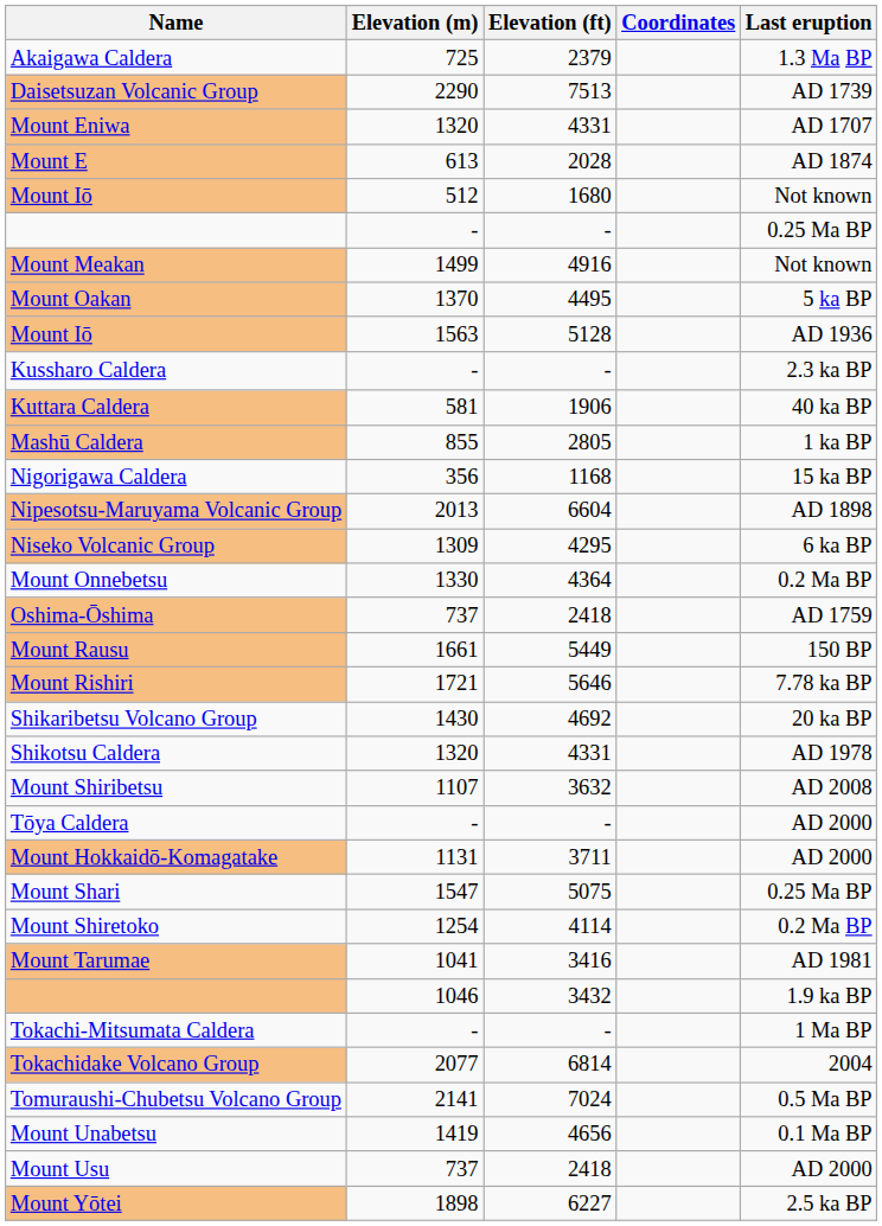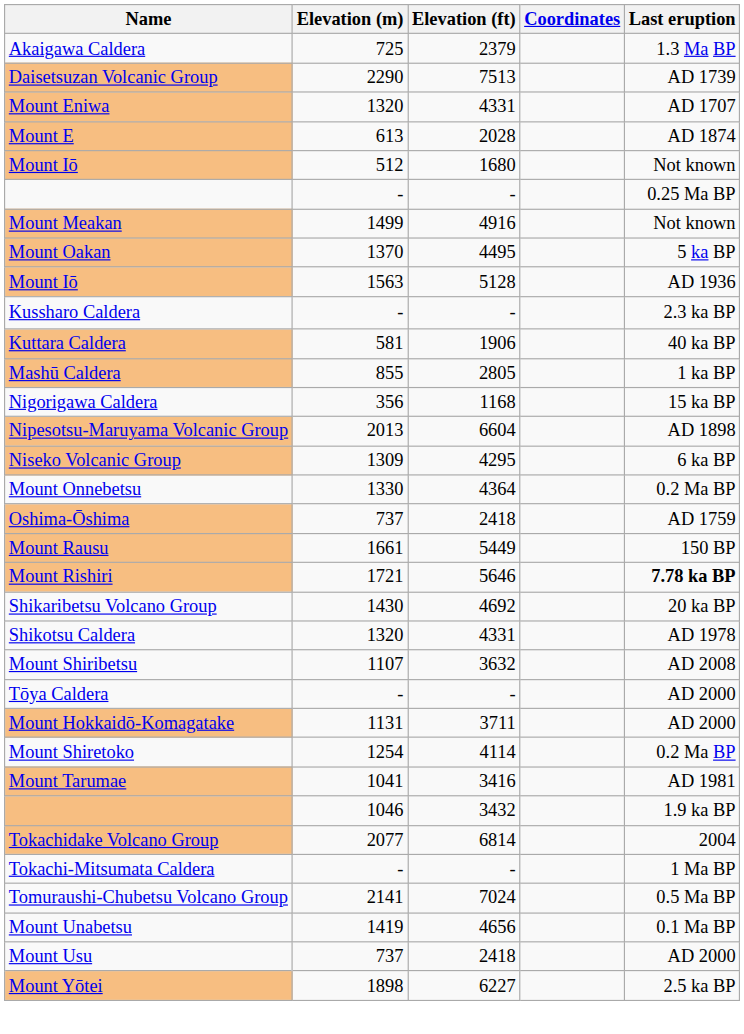 <table class="wikitable sortable">
 <tr>
 <th>Name</th>
 <th>Elevation (m)</th>
 <th>Elevation (ft)</th>
 <th><a href='#'>Coordinates</a></th>
 <th>Last eruption</th>
 </tr>
 <tr align="right">
 <td align="left"><a href='#'>Akaigawa Caldera</a></td>
 <td>725</td>
 <td>2379</td>
 <td></td>
 <td data-sort-value="-1298050">1.3 <a href='#'>Ma</a> <a href='#'>BP</a></td>
 </tr>
 <tr align="right">
 <td align="left" style="background-color:#F7BE81"><a href='#'>Daisetsuzan Volcanic Group</a></td>
 <td>2290</td>
 <td>7513</td>
 <td></td>
 <td data-sort-value="1739">AD 1739</td>
 </tr>
 <tr align="right">
 <td align="left" style="background-color:#F7BE81"><a href='#'>Mount Eniwa</a></td>
 <td>1320</td>
 <td>4331</td>
 <td></td>
 <td data-sort-value="1707">AD 1707 </td>
 </tr>
 <tr align="right">
 <td align="left" style="background-color:#F7BE81"><a href='#'>Mount E</a></td>
 <td>613</td>
 <td>2028</td>
 <td></td>
 <td data-sort-value="1874">AD 1874</td>
 </tr>
 <tr align="right">
 <td align="left" style="background-color:#F7BE81"><a href='#'>Mount Iō</a></td>
 <td>512</td>
 <td>1680</td>
 <td></td>
 <td>Not known</td>
 </tr>
 <tr align="right">
 <td align="left"></td>
 <td>-</td>
 <td>-</td>
 <td></td>
 <td data-sort-value="-248050">0.25 Ma BP</td>
 </tr>
 <tr align="right">
 <td align="left" style="background-color:#F7BE81"><a href='#'>Mount Meakan</a></td>
 <td>1499</td>
 <td>4916</td>
 <td></td>
 <td>Not known</td>
 </tr>
 <tr align="right">
 <td align="left" style="background-color:#F7BE81"><a href='#'>Mount Oakan</a></td>
 <td>1370</td>
 <td>4495</td>
 <td></td>
 <td data-sort-value="-3050">5 <a href='#'>ka</a> BP</td>
 </tr>
 <tr align="right">
 <td align="left" style="background-color:#F7BE81"><a href='#'>Mount Iō</a></td>
 <td>1563</td>
 <td>5128</td>
 <td></td>
 <td data-sort-value="1936">AD 1936</td>
 </tr>
 <tr align="right">
 <td align="left"><a href='#'>Kussharo Caldera</a></td>
 <td>-</td>
 <td>-</td>
 <td>　</td>
 <td data-sort-value="-350">2.3 ka BP</td>
 </tr>
 <tr align="right">
 <td align="left" style="background-color:#F7BE81"><a href='#'>Kuttara Caldera</a></td>
 <td>581</td>
 <td>1906</td>
 <td></td>
 <td data-sort-value="-38050">40 ka BP</td>
 </tr>
 <tr align="right">
 <td align="left" style="background-color:#F7BE81"><a href='#'>Mashū Caldera</a></td>
 <td>855</td>
 <td>2805</td>
 <td></td>
 <td data-sort-value="950">1 ka BP</td>
 </tr>
 <tr align="right">
 <td align="left"><a href='#'>Nigorigawa Caldera</a></td>
 <td>356</td>
 <td>1168</td>
 <td></td>
 <td data-sort-value="-13050">15 ka BP</td>
 </tr>
 <tr align="right">
 <td align="left" style="background-color:#F7BE81"><a href='#'>Nipesotsu-Maruyama Volcanic Group</a></td>
 <td>2013</td>
 <td>6604</td>
 <td></td>
 <td data-sort-value="1898">AD 1898</td>
 </tr>
 <tr align="right">
 <td align="left" style="background-color:#F7BE81"><a href='#'>Niseko Volcanic Group</a></td>
 <td>1309</td>
 <td>4295</td>
 <td></td>
 <td data-sort-value="-4050">6 ka BP</td>
 </tr>
 <tr align="right">
 <td align="left"><a href='#'>Mount Onnebetsu</a></td>
 <td>1330</td>
 <td>4364</td>
 <td></td>
 <td data-sort-value="-198050">0.2 Ma BP</td>
 </tr>
 <tr align="right">
 <td align="left" style="background-color:#F7BE81"><a href='#'>Oshima-Ōshima</a></td>
 <td>737</td>
 <td>2418</td>
 <td></td>
 <td data-sort-value="1759">AD 1759</td>
 </tr>
 <tr align="right">
 <td align="left" style="background-color:#F7BE81"><a href='#'>Mount Rausu</a></td>
 <td>1661</td>
 <td>5449</td>
 <td></td>
 <td data-sort-value="1800">150 BP</td>
 </tr>
 <tr align="right">
 <td align="left" style="background-color:#F7BE81"><a href='#'>Mount Rishiri</a></td>
 <td>1721</td>
 <td>5646</td>
 <td></td>
-<td data-sort-value="-5830">7.78 ka BP</td>
+<td data-sort-value="-5830"><strong>7.78 ka BP</strong></td>
 </tr>
 <tr align="right">
 <td align="left"><a href='#'>Shikaribetsu Volcano Group</a></td>
 <td>1430</td>
 <td>4692</td>
 <td></td>
 <td data-sort-value="-18050">20 ka BP</td>
 </tr>
 <tr align="right">
 <td align="left"><a href='#'>Shikotsu Caldera</a></td>
 <td>1320</td>
 <td>4331</td>
 <td></td>
 <td data-sort-value="1978">AD 1978</td>
 </tr>
 <tr align="right">
 <td align="left"><a href='#'>Mount Shiribetsu</a></td>
 <td>1107</td>
 <td>3632</td>
 <td></td>
 <td data-sort-value="2008">AD 2008</td>
 </tr>
 <tr align="right">
 <td align="left"><a href='#'>Tōya Caldera</a></td>
 <td>-</td>
 <td>-</td>
 <td></td>
 <td data-sort-value="2000">AD 2000</td>
 </tr>
 <tr align="right">
 <td align="left" style="background-color:#F7BE81"><a href='#'>Mount Hokkaidō-Komagatake</a></td>
 <td>1131</td>
 <td>3711</td>
 <td></td>
 <td data-sort-value="2000">AD 2000</td>
 </tr>
 <tr align="right">
-<td align="left"><a href='#'>Mount Shari</a></td>
-<td>1547</td>
-<td>5075</td>
-<td></td>
-<td data-sort-value="-248050">0.25 Ma BP</td>
-</tr>
-<tr align="right">
 <td align="left"><a href='#'>Mount Shiretoko</a></td>
 <td>1254</td>
 <td>4114</td>
 <td></td>
 <td data-sort-value="-198050">0.2 Ma <a href='#'>BP</a></td>
 </tr>
 <tr align="right">
 <td align="left" style="background-color:#F7BE81"><a href='#'>Mount Tarumae</a></td>
 <td>1041</td>
 <td>3416</td>
 <td></td>
 <td data-sort-value="1981">AD 1981</td>
 </tr>
 <tr align="right">
 <td align="left" style="background-color:#F7BE81"></td>
 <td>1046</td>
 <td>3432</td>
 <td></td>
 <td data-sort-value="50">1.9 ka BP</td>
 </tr>
 <tr align="right">
+<td align="left" style="background-color:#F7BE81"><a href='#'>Tokachidake Volcano Group</a></td>
+<td>2077</td>
+<td>6814</td>
+<td></td>
+<td>2004</td>
+</tr>
+<tr align="right">
 <td align="left"><a href='#'>Tokachi-Mitsumata Caldera</a></td>
 <td>-</td>
 <td>-</td>
 <td></td>
 <td data-sort-value="-998050">1 Ma BP</td>
-</tr>
-<tr align="right">
-<td align="left" style="background-color:#F7BE81"><a href='#'>Tokachidake Volcano Group</a></td>
-<td>2077</td>
-<td>6814</td>
-<td></td>
-<td>2004</td>
 </tr>
 <tr align="right">
 <td align="left"><a href='#'>Tomuraushi-Chubetsu Volcano Group</a></td>
 <td>2141</td>
 <td>7024</td>
 <td></td>
 <td data-sort-value="-498050">0.5 Ma BP</td>
 </tr>
 <tr align="right">
 <td align="left"><a href='#'>Mount Unabetsu</a></td>
 <td>1419</td>
 <td>4656</td>
 <td></td>
 <td data-sort-value="-98050">0.1 Ma BP</td>
 </tr>
 <tr align="right">
 <td align="left" style="border-bottom:none" style="background-color:#F7BE81"><a href='#'>Mount Usu</a></td>
 <td>737</td>
 <td>2418</td>
 <td></td>
 <td data-sort-value="2000">AD 2000</td>
 </tr>
 <tr align="right">
 <td align="left" style="background-color:#F7BE81"><a href='#'>Mount Yōtei</a></td>
 <td>1898</td>
 <td>6227</td>
 <td></td>
 <td data-sort-value="-550">2.5 ka BP</td>
 </tr>
 </table>
